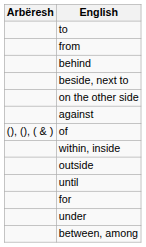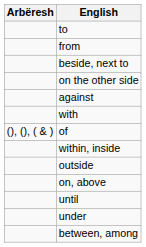 <table class="wikitable">
 <tr>
 <th>Arbëresh</th>
 <th>English</th>
 </tr>
 <tr>
 <td></td>
 <td>to</td>
 </tr>
 <tr>
 <td></td>
 <td>from</td>
 </tr>
 <tr>
 <td></td>
-<td>behind</td>
-</tr>
-<tr>
-<td></td>
 <td>beside, next to</td>
 </tr>
 <tr>
 <td></td>
 <td>on the other side</td>
 </tr>
 <tr>
 <td></td>
 <td>against</td>
+</tr>
+<tr>
+<td></td>
+<td>with</td>
 </tr>
 <tr>
 <td> (),  (),  ( & )</td>
 <td>of</td>
 </tr>
 <tr>
 <td></td>
 <td>within, inside</td>
 </tr>
 <tr>
 <td></td>
 <td>outside</td>
 </tr>
 <tr>
 <td></td>
-<td>until</td>
+<td>on, above</td>
 </tr>
 <tr>
 <td></td>
-<td>for</td>
+<td>until</td>
 </tr>
 <tr>
 <td></td>
 <td>under</td>
 </tr>
 <tr>
 <td></td>
 <td>between, among</td>
 </tr>
 </table>
